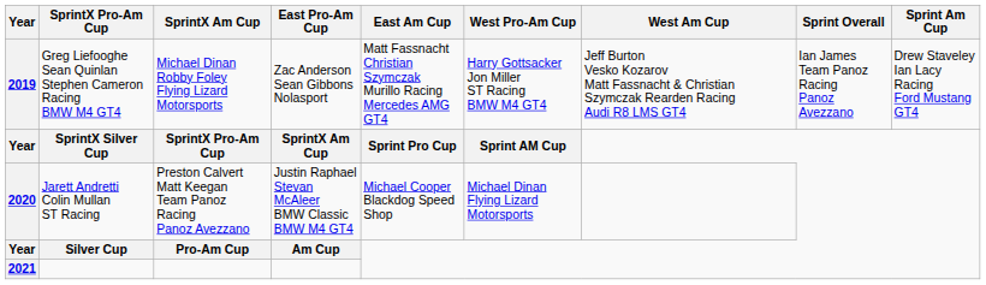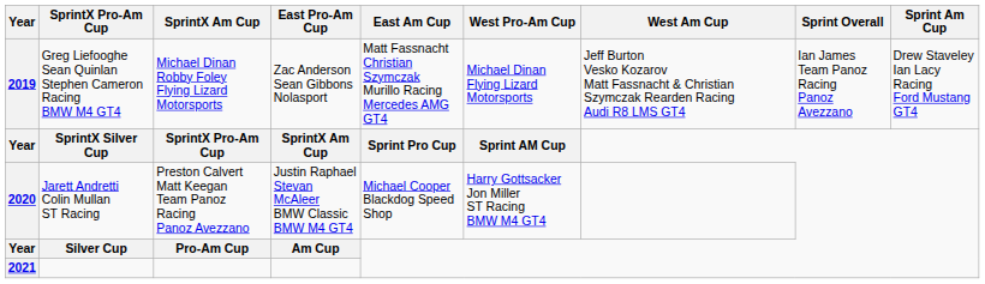 <table class="wikitable">
 <tr>
 <th>Year</th>
 <th>SprintX Pro-Am Cup</th>
 <th>SprintX Am Cup</th>
 <th>East Pro-Am Cup</th>
 <th>East Am Cup</th>
 <th>West Pro-Am Cup</th>
 <th>West Am Cup</th>
 <th>Sprint Overall</th>
 <th>Sprint Am Cup</th>
 </tr>
 <tr>
 <th><a href='#'>2019</a></th>
 <td> Greg Liefooghe <br> Sean Quinlan <br> Stephen Cameron Racing <br> <a href='#'>BMW M4 GT4</a></td>
 <td> <a href='#'>Michael Dinan</a> <br> <a href='#'>Robby Foley</a> <br> <a href='#'>Flying Lizard Motorsports</a></td>
 <td> Zac Anderson <br> Sean Gibbons <br> Nolasport</td>
 <td> Matt Fassnacht <br> <a href='#'>Christian Szymczak</a> <br> Murillo Racing <br> <a href='#'>Mercedes AMG GT4</a></td>
-<td> <a href='#'>Harry Gottsacker</a> <br> Jon Miller <br> ST Racing  <br> <a href='#'>BMW M4 GT4</a></td>
+<td> <a href='#'>Michael Dinan</a> <br> <a href='#'>Flying Lizard Motorsports</a></td>
 <td> Jeff Burton <br> Vesko Kozarov <br> Matt Fassnacht & Christian Szymczak Rearden Racing <br> <a href='#'>Audi R8 LMS GT4</a></td>
 <td> Ian James  <br> Team Panoz Racing <br> <a href='#'>Panoz Avezzano</a></td>
 <td> Drew Staveley <br> Ian Lacy  Racing<br> <a href='#'>Ford Mustang GT4</a></td>
 </tr>
 <tr>
 <th>Year</th>
 <th>SprintX Silver Cup</th>
 <th>SprintX Pro-Am Cup</th>
 <th>SprintX Am Cup</th>
 <th>Sprint Pro Cup</th>
 <th>Sprint AM Cup</th>
 </tr>
 <tr>
 <th><a href='#'>2020</a></th>
 <td> <a href='#'>Jarett Andretti</a> <br> Colin Mullan <br> ST Racing</td>
 <td> Preston Calvert <br> Matt Keegan  <br> Team Panoz Racing <br> <a href='#'>Panoz Avezzano</a></td>
 <td> Justin Raphael <br> <a href='#'>Stevan McAleer</a> <br> BMW Classic <br> <a href='#'>BMW M4 GT4</a></td>
 <td> <a href='#'>Michael Cooper</a> <br> Blackdog Speed Shop</td>
-<td> <a href='#'>Michael Dinan</a> <br> <a href='#'>Flying Lizard Motorsports</a></td>
+<td> <a href='#'>Harry Gottsacker</a> <br> Jon Miller <br> ST Racing  <br> <a href='#'>BMW M4 GT4</a></td>
 <td></td>
 </tr>
 <tr>
 <th>Year</th>
 <th>Silver Cup</th>
 <th>Pro-Am Cup</th>
 <th>Am Cup</th>
 </tr>
 <tr>
 <th><a href='#'>2021</a></th>
 <td></td>
 <td></td>
 <td></td>
 </tr>
 </table>
